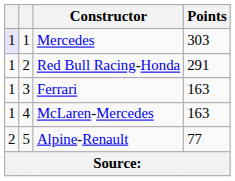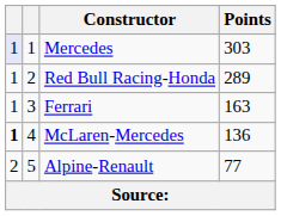 <table class="wikitable" style="font-size: 85%;">
 <tr>
 <th scope="col"></th>
 <th scope="col"></th>
 <th scope="col">Constructor</th>
 <th scope="col">Points</th>
 </tr>
 <tr>
 <td align="left" style="background: lavender;"> 1</td>
 <td align="center">1</td>
 <td> <a href='#'>Mercedes</a></td>
 <td align="left">303</td>
 </tr>
 <tr>
 <td align="left"> 1</td>
 <td align="center">2</td>
 <td> <a href='#'>Red Bull Racing</a>-<a href='#'>Honda</a></td>
-<td align="left">291</td>
+<td align="left">289</td>
 </tr>
 <tr>
 <td align="left"> 1</td>
 <td align="center">3</td>
 <td> <a href='#'>Ferrari</a></td>
 <td align="left">163</td>
 </tr>
 <tr>
-<td align="left"> 1</td>
+<td align="left"><strong> 1</strong></td>
 <td align="center">4</td>
 <td> <a href='#'>McLaren</a>-<a href='#'>Mercedes</a></td>
-<td align="left">163</td>
+<td align="left">136</td>
 </tr>
 <tr>
 <td align="left"> 2</td>
 <td align="center">5</td>
 <td> <a href='#'>Alpine</a>-<a href='#'>Renault</a></td>
 <td align="left">77</td>
 </tr>
 <tr>
 <th colspan=4>Source:</th>
 </tr>
 </table>
